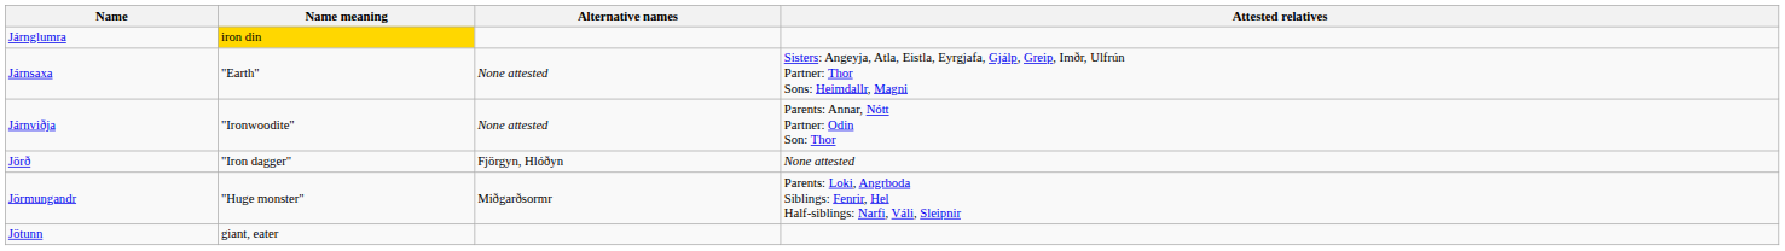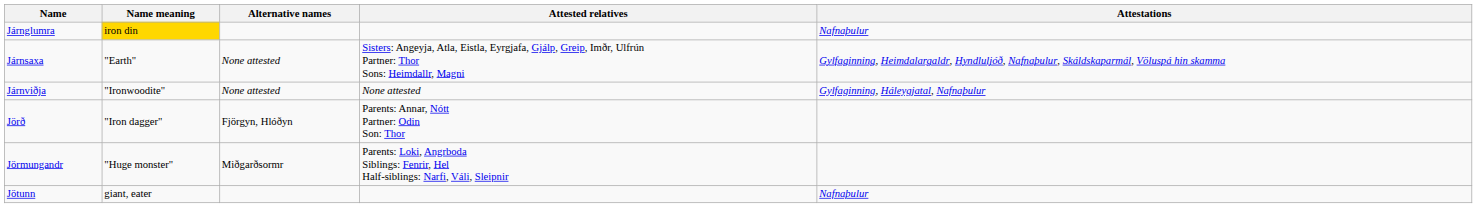 <table class="wikitable sortable" style="font-size: 90%; width: 100%">
 <tr>
 <th>Name</th>
 <th>Name meaning</th>
 <th>Alternative names</th>
 <th>Attested relatives</th>
+<th>Attestations</th>
 </tr>
 <tr>
 <td><a href='#'>Járnglumra</a></td>
 <td style="background: gold;">iron din</td>
 <td></td>
 <td></td>
+<td><em><a href='#'>Nafnaþulur</a></em></td>
 </tr>
 <tr>
 <td><a href='#'>Járnsaxa</a></td>
 <td>"Earth"</td>
 <td><em>None attested</em></td>
 <td><a href='#'>Sisters</a>: Angeyja, Atla, Eistla, Eyrgjafa, <a href='#'>Gjálp</a>, <a href='#'>Greip</a>, Imðr, Ulfrún <br> Partner: <a href='#'>Thor</a> <br> Sons: <a href='#'>Heimdallr</a>, <a href='#'>Magni</a></td>
+<td><em><a href='#'>Gylfaginning</a></em>, <em><a href='#'>Heimdalargaldr</a></em>, <em><a href='#'>Hyndluljóð</a></em>, <em><a href='#'>Nafnaþulur</a></em>, <em><a href='#'>Skáldskaparmál</a></em>, <em><a href='#'>Völuspá hin skamma</a></em></td>
 </tr>
 <tr>
 <td><a href='#'>Járnviðja</a></td>
 <td>"Ironwoodite"</td>
 <td><em>None attested</em></td>
-<td>Parents: Annar, <a href='#'>Nótt</a> <br> Partner: <a href='#'>Odin</a> <br> Son: <a href='#'>Thor</a></td>
+<td><em>None attested</em></td>
+<td><em><a href='#'>Gylfaginning</a></em>, <em><a href='#'>Háleygjatal</a></em>, <em><a href='#'>Nafnaþulur</a></em></td>
 </tr>
 <tr>
 <td><a href='#'>Jörð</a></td>
 <td>"Iron dagger"</td>
 <td>Fjörgyn, Hlóðyn</td>
-<td><em>None attested</em></td>
+<td>Parents: Annar, <a href='#'>Nótt</a> <br> Partner: <a href='#'>Odin</a> <br> Son: <a href='#'>Thor</a></td>
+<td></td>
 </tr>
 <tr>
 <td><a href='#'>Jörmungandr</a></td>
 <td>"Huge monster"</td>
 <td>Miðgarðsormr</td>
 <td>Parents: <a href='#'>Loki</a>, <a href='#'>Angrboda</a> <br> Siblings: <a href='#'>Fenrir</a>, <a href='#'>Hel</a> <br> Half-siblings: <a href='#'>Narfi</a>, <a href='#'>Váli</a>, <a href='#'>Sleipnir</a></td>
+<td></td>
 </tr>
 <tr>
 <td><a href='#'>Jötunn</a></td>
 <td>giant, eater</td>
 <td></td>
 <td></td>
+<td><em><a href='#'>Nafnaþulur</a></em></td>
 </tr>
 </table>
